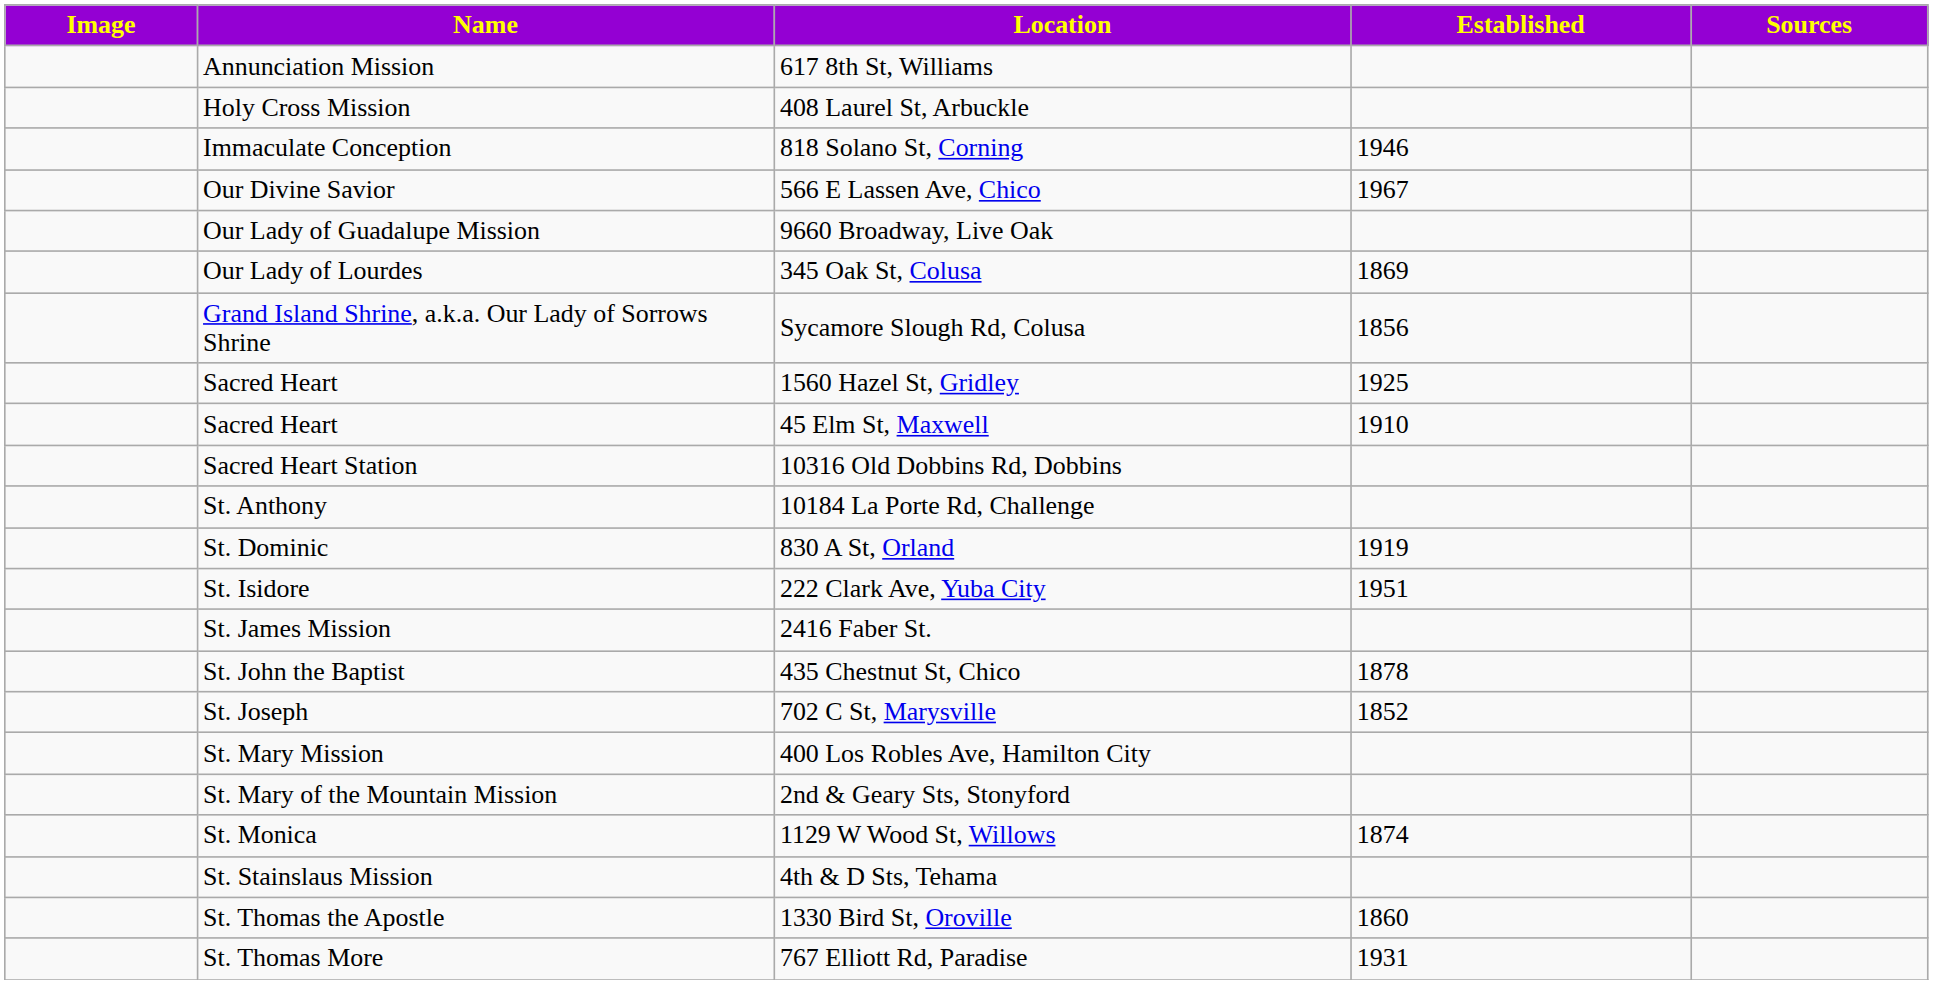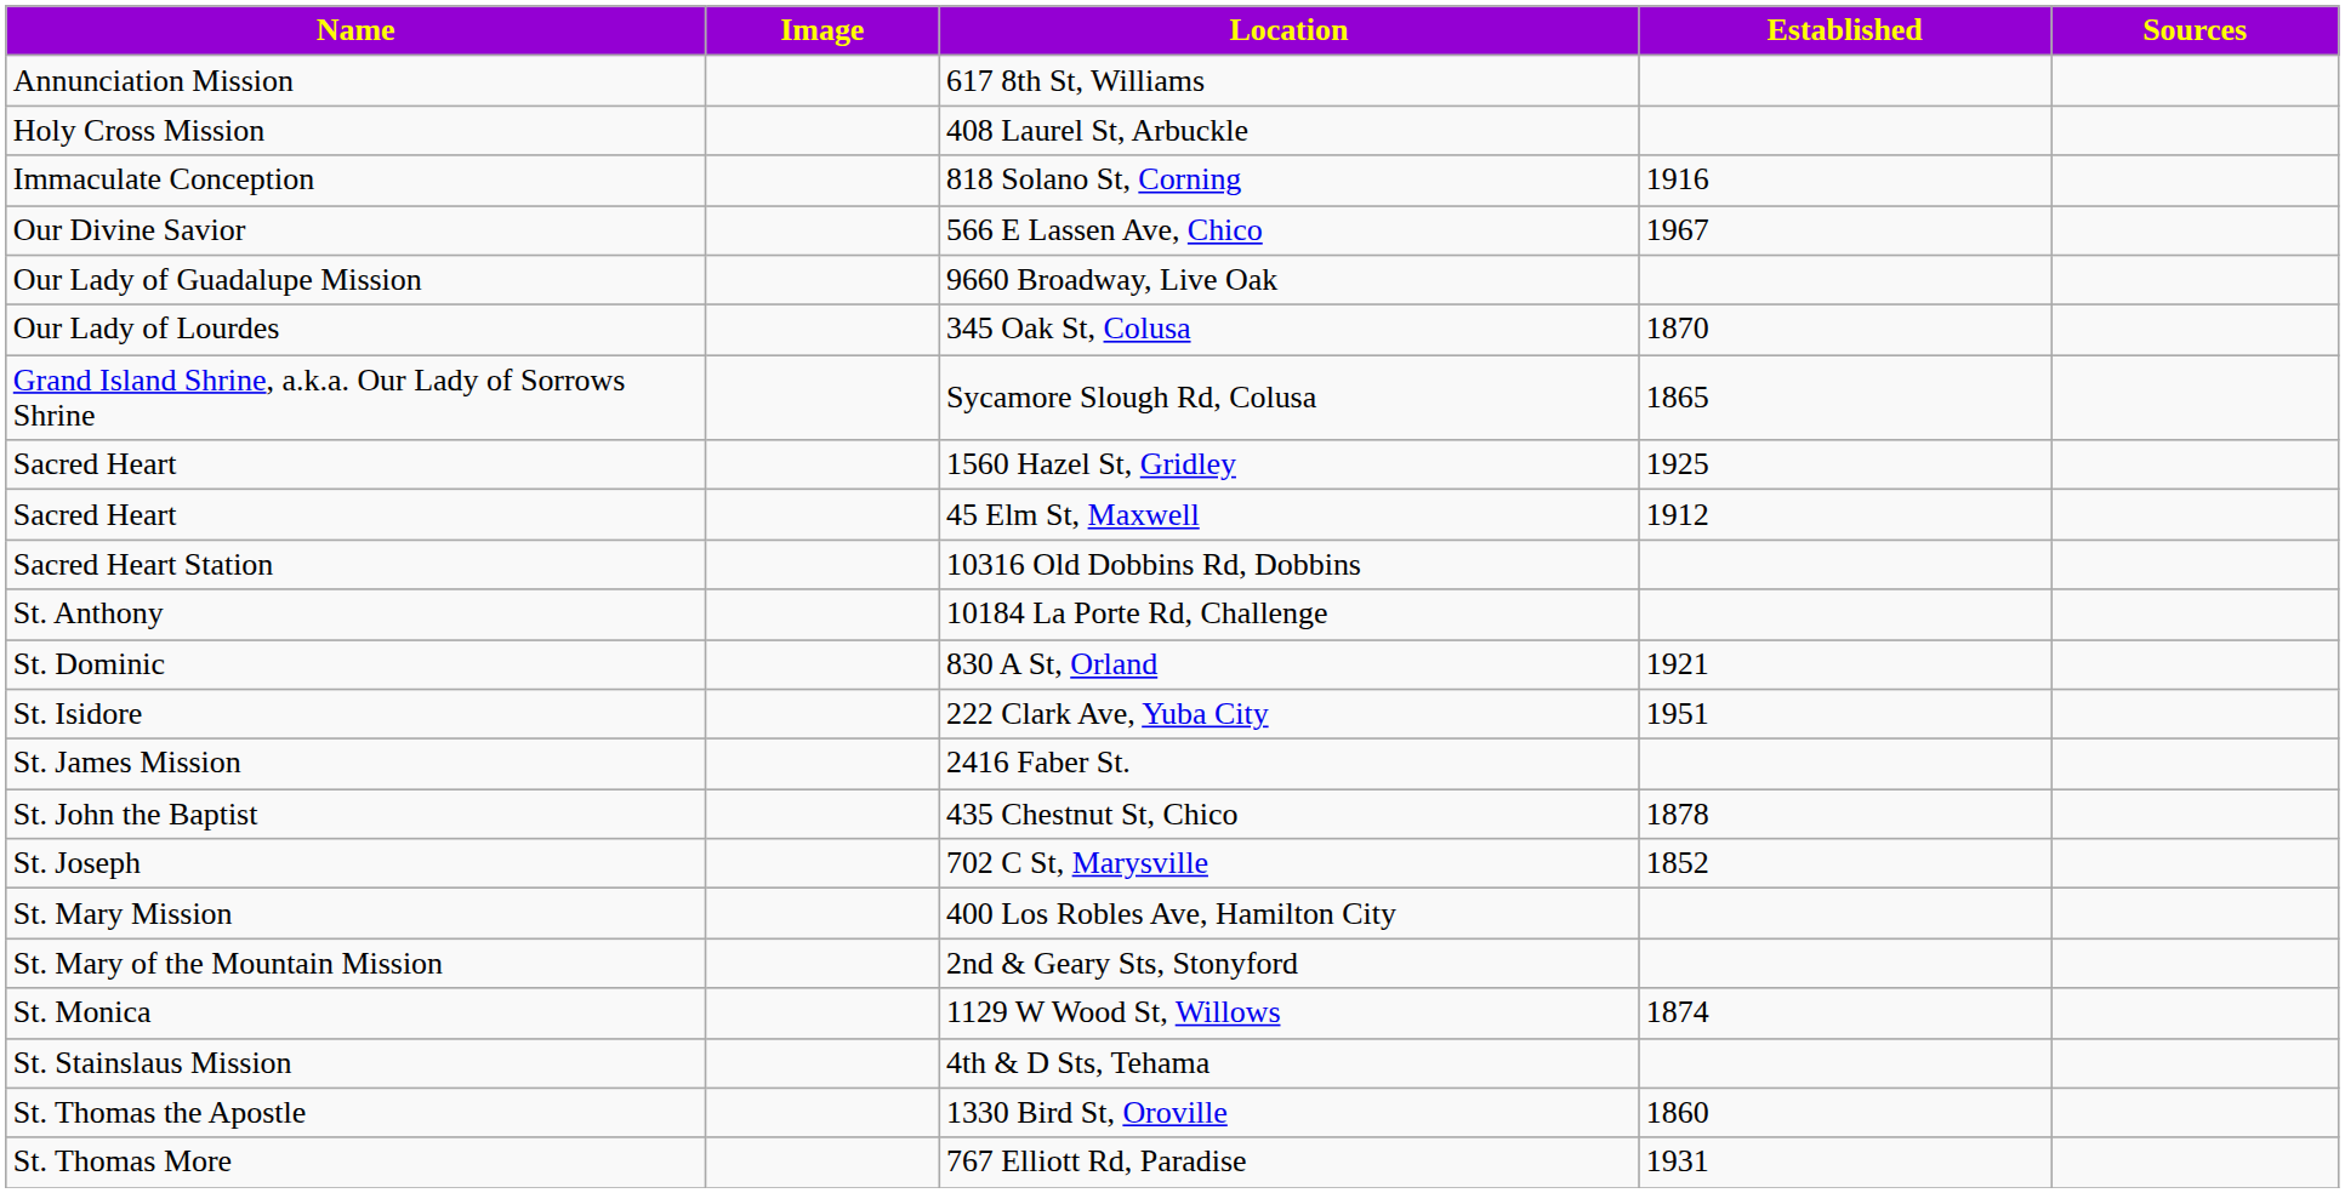 <table class="wikitable sortable" style="width:75%">
 <tr>
+<th style="background:darkviolet; color:yellow;" width="30%"><strong>Name</strong></th>
 <th style="background:darkviolet; color:yellow;" width="10%"><strong>Image</strong></th>
-<th style="background:darkviolet; color:yellow;" width="30%"><strong>Name</strong></th>
 <th style="background:darkviolet; color:yellow;" width="30%"><strong>Location</strong></th>
 <th style="background:darkviolet; color:yellow;" width="15"><strong>Established</strong></th>
 <th style="background:darkviolet; color:yellow;" width="10"><strong>Sources</strong></th>
 </tr>
 <tr>
+<td>Annunciation Mission</td>
 <td></td>
-<td>Annunciation Mission</td>
 <td>617 8th St, Williams</td>
 <td></td>
 <td></td>
 </tr>
 <tr>
+<td>Holy Cross Mission</td>
 <td></td>
-<td>Holy Cross Mission</td>
 <td>408 Laurel St, Arbuckle</td>
 <td></td>
 <td></td>
 </tr>
 <tr>
+<td>Immaculate Conception</td>
 <td></td>
-<td>Immaculate Conception</td>
 <td>818 Solano St, <a href='#'>Corning</a></td>
-<td>1946</td>
+<td>1916</td>
 <td></td>
 </tr>
 <tr>
+<td>Our Divine Savior</td>
 <td></td>
-<td>Our Divine Savior</td>
 <td>566 E Lassen Ave, <a href='#'>Chico</a></td>
 <td>1967</td>
 <td></td>
 </tr>
 <tr>
+<td>Our Lady of Guadalupe Mission</td>
 <td></td>
-<td>Our Lady of Guadalupe Mission</td>
 <td>9660 Broadway, Live Oak</td>
 <td></td>
 <td></td>
 </tr>
 <tr>
+<td>Our Lady of Lourdes</td>
 <td></td>
-<td>Our Lady of Lourdes</td>
 <td>345 Oak St, <a href='#'>Colusa</a></td>
-<td>1869</td>
+<td>1870</td>
 <td></td>
 </tr>
 <tr>
+<td><a href='#'>Grand Island Shrine</a>, a.k.a. Our Lady of Sorrows Shrine</td>
 <td></td>
-<td><a href='#'>Grand Island Shrine</a>, a.k.a. Our Lady of Sorrows Shrine</td>
 <td>Sycamore Slough Rd, Colusa</td>
-<td>1856</td>
+<td>1865</td>
 <td></td>
 </tr>
 <tr>
+<td>Sacred Heart</td>
 <td></td>
-<td>Sacred Heart</td>
 <td>1560 Hazel St, <a href='#'>Gridley</a></td>
 <td>1925</td>
 <td></td>
 </tr>
 <tr>
+<td>Sacred Heart</td>
 <td></td>
-<td>Sacred Heart</td>
 <td>45 Elm St, <a href='#'>Maxwell</a></td>
-<td>1910</td>
+<td>1912</td>
 <td></td>
 </tr>
 <tr>
+<td>Sacred Heart Station</td>
 <td></td>
-<td>Sacred Heart Station</td>
 <td>10316 Old Dobbins Rd, Dobbins</td>
 <td></td>
 <td></td>
 </tr>
 <tr>
+<td>St. Anthony</td>
 <td></td>
-<td>St. Anthony</td>
 <td>10184 La Porte Rd, Challenge</td>
 <td></td>
 <td></td>
 </tr>
 <tr>
+<td>St. Dominic</td>
 <td></td>
-<td>St. Dominic</td>
 <td>830 A St, <a href='#'>Orland</a></td>
-<td>1919</td>
+<td>1921</td>
 <td></td>
 </tr>
 <tr>
+<td>St. Isidore</td>
 <td></td>
-<td>St. Isidore</td>
 <td>222 Clark Ave, <a href='#'>Yuba City</a></td>
 <td>1951</td>
 <td></td>
 </tr>
 <tr>
+<td>St. James Mission</td>
 <td></td>
-<td>St. James Mission</td>
 <td>2416 Faber St.</td>
 <td></td>
 <td></td>
 </tr>
 <tr>
+<td>St. John the Baptist</td>
 <td></td>
-<td>St. John the Baptist</td>
 <td>435 Chestnut St, Chico</td>
 <td>1878</td>
 <td></td>
 </tr>
 <tr>
+<td>St. Joseph</td>
 <td></td>
-<td>St. Joseph</td>
 <td>702 C St, <a href='#'>Marysville</a></td>
 <td>1852</td>
 <td></td>
 </tr>
 <tr>
+<td>St. Mary Mission</td>
 <td></td>
-<td>St. Mary Mission</td>
 <td>400 Los Robles Ave, Hamilton City</td>
 <td></td>
 <td></td>
 </tr>
 <tr>
+<td>St. Mary of the Mountain Mission</td>
 <td></td>
-<td>St. Mary of the Mountain Mission</td>
 <td>2nd & Geary Sts, Stonyford</td>
 <td></td>
 <td></td>
 </tr>
 <tr>
+<td>St. Monica</td>
 <td></td>
-<td>St. Monica</td>
 <td>1129 W Wood St, <a href='#'>Willows</a></td>
 <td>1874</td>
 <td></td>
 </tr>
 <tr>
+<td>St. Stainslaus Mission</td>
 <td></td>
-<td>St. Stainslaus Mission</td>
 <td>4th & D Sts, Tehama</td>
 <td></td>
 <td></td>
 </tr>
 <tr>
+<td>St. Thomas the Apostle</td>
 <td></td>
-<td>St. Thomas the Apostle</td>
 <td>1330 Bird St, <a href='#'>Oroville</a></td>
 <td>1860</td>
 <td></td>
 </tr>
 <tr>
+<td>St. Thomas More</td>
 <td></td>
-<td>St. Thomas More</td>
 <td>767 Elliott Rd, Paradise</td>
 <td>1931</td>
 <td></td>
 </tr>
 </table>
